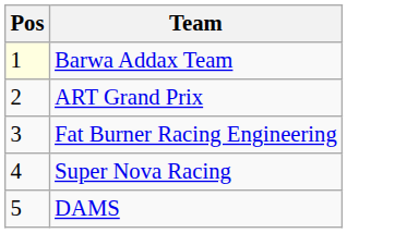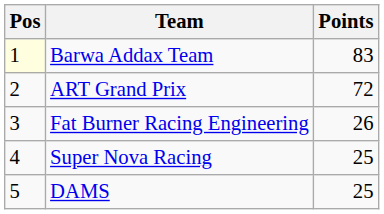 <table class="wikitable" style="font-size: 95%;">
 <tr>
 <th>Pos</th>
 <th>Team</th>
+<th>Points</th>
 </tr>
 <tr>
 <td style="background: lightyellow;">1</td>
 <td> <a href='#'>Barwa Addax Team</a></td>
+<td align="right">83</td>
 </tr>
 <tr>
 <td>2</td>
 <td> <a href='#'>ART Grand Prix</a></td>
+<td align="right">72</td>
 </tr>
 <tr>
 <td>3</td>
 <td> <a href='#'>Fat Burner Racing Engineering</a></td>
+<td align="right">26</td>
 </tr>
 <tr>
 <td>4</td>
 <td> <a href='#'>Super Nova Racing</a></td>
+<td align="right">25</td>
 </tr>
 <tr>
 <td>5</td>
 <td> <a href='#'>DAMS</a></td>
+<td align="right">25</td>
 </tr>
 </table>
